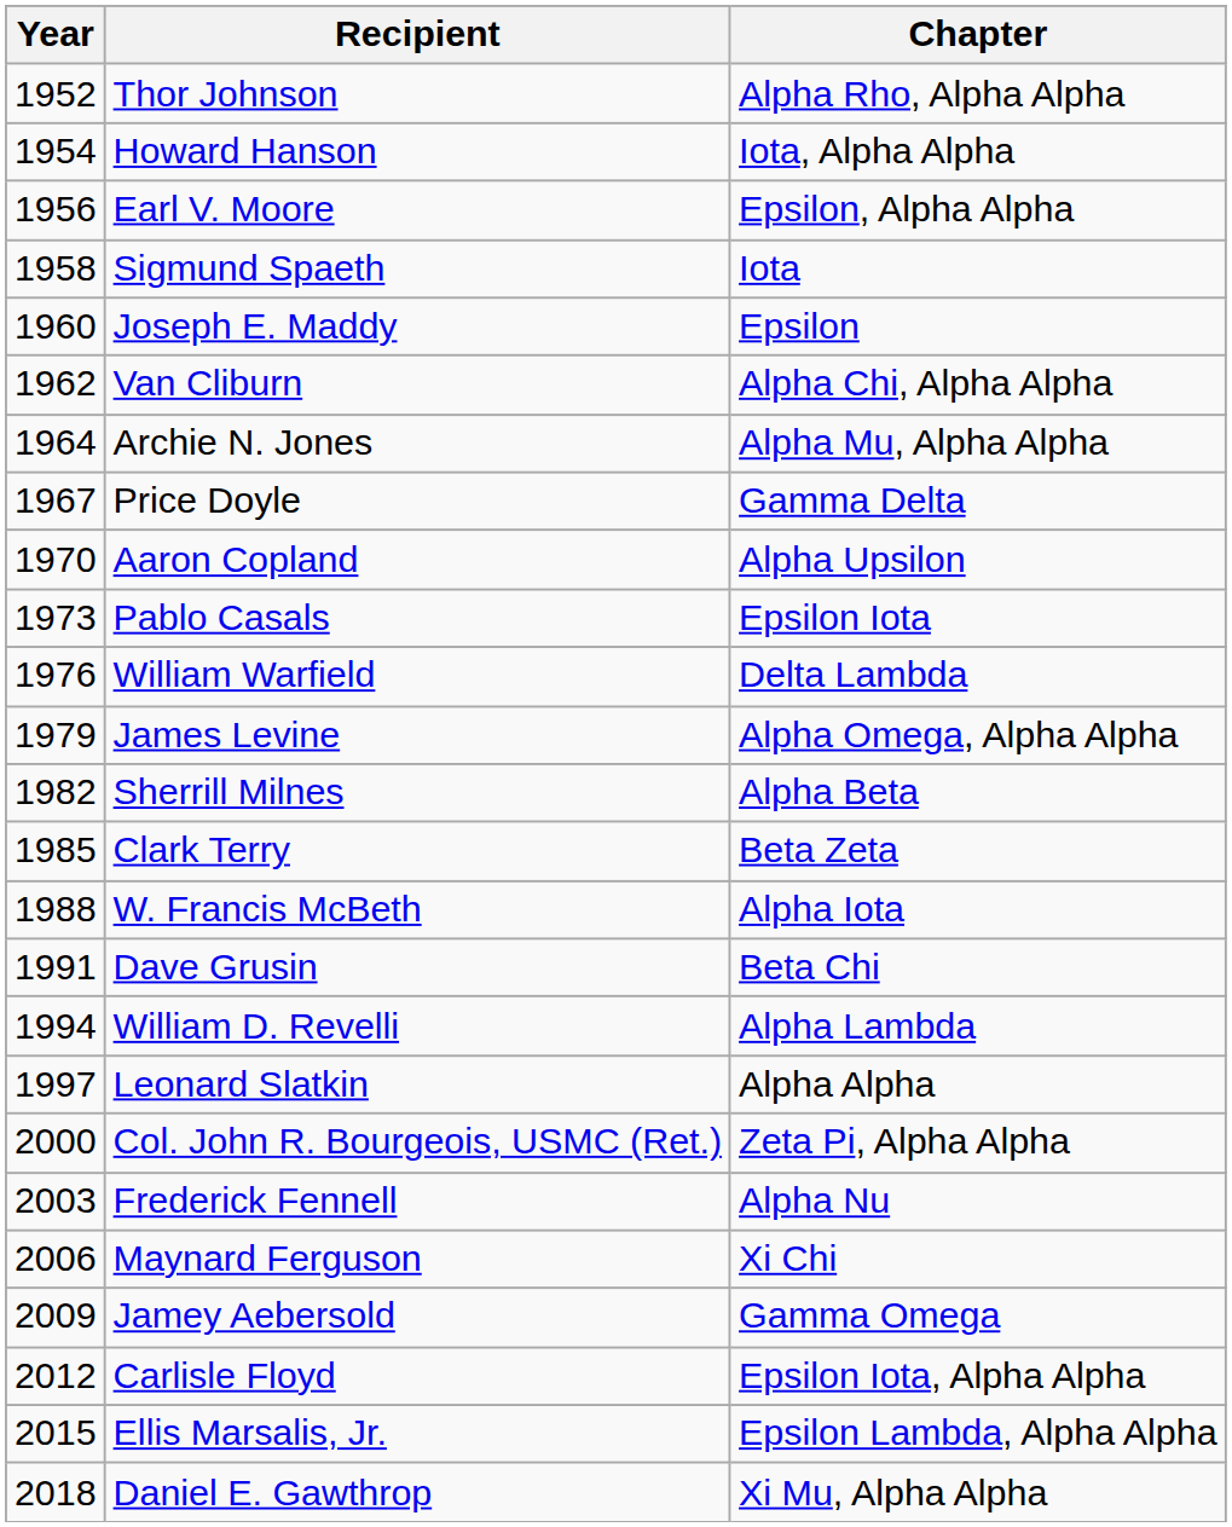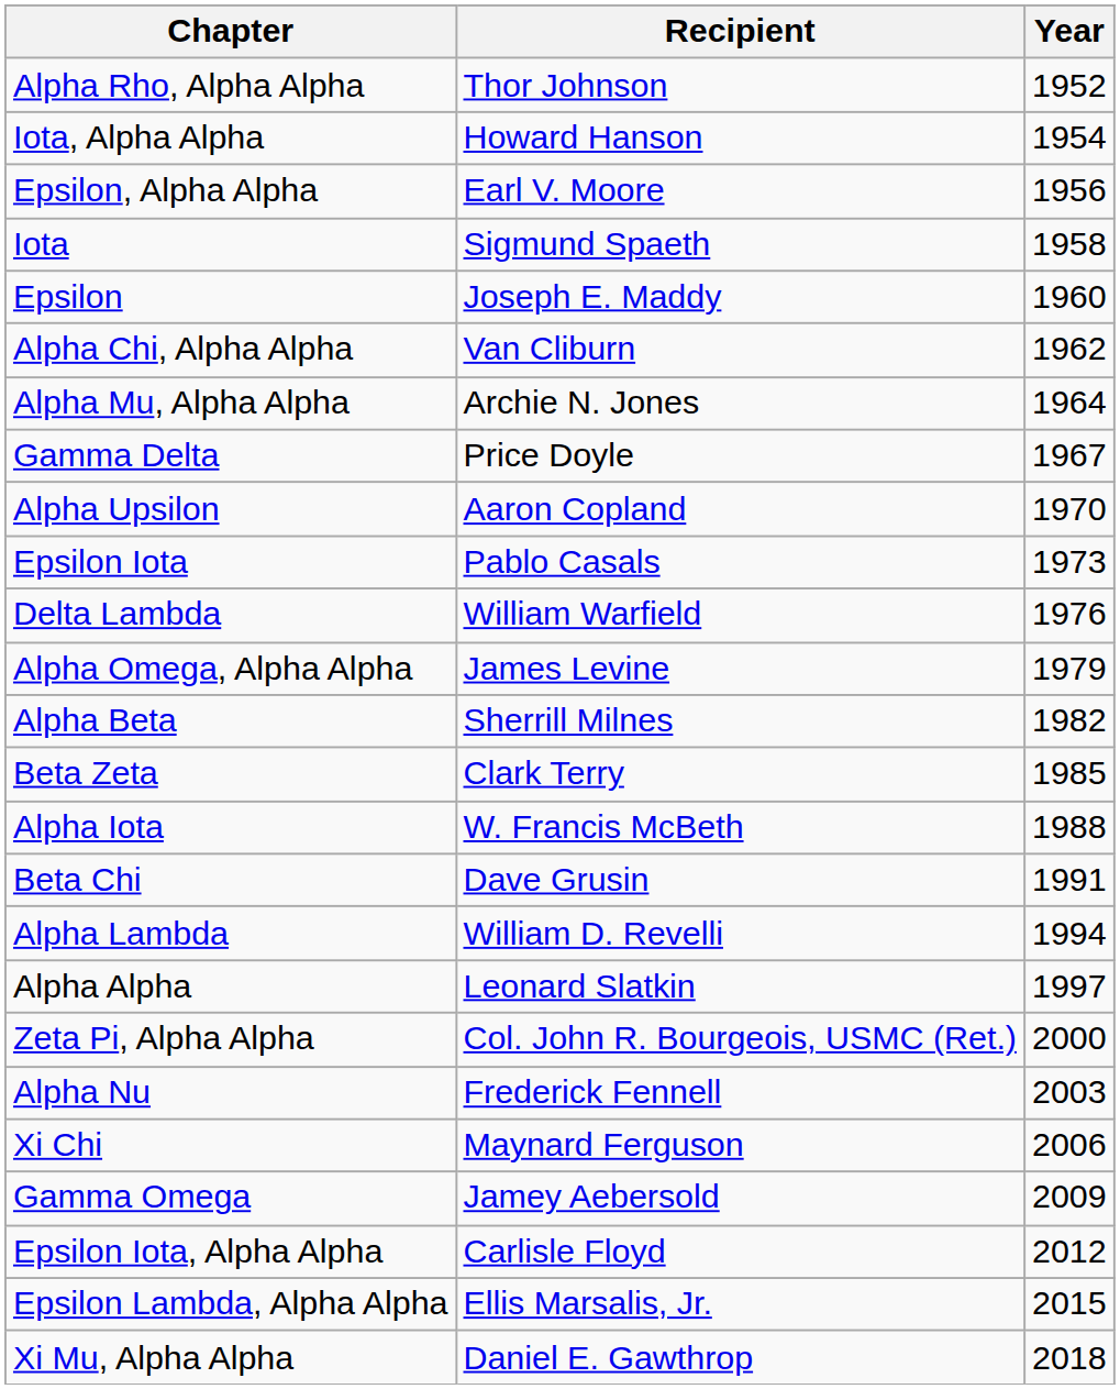 <table class="wikitable">
 <tr>
+<th>Chapter</th>
+<th>Recipient</th>
 <th>Year</th>
-<th>Recipient</th>
-<th>Chapter</th>
 </tr>
 <tr>
+<td><a href='#'>Alpha Rho</a>, Alpha Alpha</td>
+<td><a href='#'>Thor Johnson</a></td>
 <td>1952</td>
-<td><a href='#'>Thor Johnson</a></td>
-<td><a href='#'>Alpha Rho</a>, Alpha Alpha</td>
 </tr>
 <tr>
+<td><a href='#'>Iota</a>, Alpha Alpha</td>
+<td><a href='#'>Howard Hanson</a></td>
 <td>1954</td>
-<td><a href='#'>Howard Hanson</a></td>
-<td><a href='#'>Iota</a>, Alpha Alpha</td>
 </tr>
 <tr>
+<td><a href='#'>Epsilon</a>, Alpha Alpha</td>
+<td><a href='#'>Earl V. Moore</a></td>
 <td>1956</td>
-<td><a href='#'>Earl V. Moore</a></td>
-<td><a href='#'>Epsilon</a>, Alpha Alpha</td>
 </tr>
 <tr>
+<td><a href='#'>Iota</a></td>
+<td><a href='#'>Sigmund Spaeth</a></td>
 <td>1958</td>
-<td><a href='#'>Sigmund Spaeth</a></td>
-<td><a href='#'>Iota</a></td>
 </tr>
 <tr>
+<td><a href='#'>Epsilon</a></td>
+<td><a href='#'>Joseph E. Maddy</a></td>
 <td>1960</td>
-<td><a href='#'>Joseph E. Maddy</a></td>
-<td><a href='#'>Epsilon</a></td>
 </tr>
 <tr>
+<td><a href='#'>Alpha Chi</a>, Alpha Alpha</td>
+<td><a href='#'>Van Cliburn</a></td>
 <td>1962</td>
-<td><a href='#'>Van Cliburn</a></td>
-<td><a href='#'>Alpha Chi</a>, Alpha Alpha</td>
 </tr>
 <tr>
+<td><a href='#'>Alpha Mu</a>, Alpha Alpha</td>
+<td>Archie N. Jones</td>
 <td>1964</td>
-<td>Archie N. Jones</td>
-<td><a href='#'>Alpha Mu</a>, Alpha Alpha</td>
 </tr>
 <tr>
+<td><a href='#'>Gamma Delta</a></td>
+<td>Price Doyle</td>
 <td>1967</td>
-<td>Price Doyle</td>
-<td><a href='#'>Gamma Delta</a></td>
 </tr>
 <tr>
+<td><a href='#'>Alpha Upsilon</a></td>
+<td><a href='#'>Aaron Copland</a></td>
 <td>1970</td>
-<td><a href='#'>Aaron Copland</a></td>
-<td><a href='#'>Alpha Upsilon</a></td>
 </tr>
 <tr>
+<td><a href='#'>Epsilon Iota</a></td>
+<td><a href='#'>Pablo Casals</a></td>
 <td>1973</td>
-<td><a href='#'>Pablo Casals</a></td>
-<td><a href='#'>Epsilon Iota</a></td>
 </tr>
 <tr>
+<td><a href='#'>Delta Lambda</a></td>
+<td><a href='#'>William Warfield</a></td>
 <td>1976</td>
-<td><a href='#'>William Warfield</a></td>
-<td><a href='#'>Delta Lambda</a></td>
 </tr>
 <tr>
+<td><a href='#'>Alpha Omega</a>, Alpha Alpha</td>
+<td><a href='#'>James Levine</a></td>
 <td>1979</td>
-<td><a href='#'>James Levine</a></td>
-<td><a href='#'>Alpha Omega</a>, Alpha Alpha</td>
 </tr>
 <tr>
+<td><a href='#'>Alpha Beta</a></td>
+<td><a href='#'>Sherrill Milnes</a></td>
 <td>1982</td>
-<td><a href='#'>Sherrill Milnes</a></td>
-<td><a href='#'>Alpha Beta</a></td>
 </tr>
 <tr>
+<td><a href='#'>Beta Zeta</a></td>
+<td><a href='#'>Clark Terry</a></td>
 <td>1985</td>
-<td><a href='#'>Clark Terry</a></td>
-<td><a href='#'>Beta Zeta</a></td>
 </tr>
 <tr>
+<td><a href='#'>Alpha Iota</a></td>
+<td><a href='#'>W. Francis McBeth</a></td>
 <td>1988</td>
-<td><a href='#'>W. Francis McBeth</a></td>
-<td><a href='#'>Alpha Iota</a></td>
 </tr>
 <tr>
+<td><a href='#'>Beta Chi</a></td>
+<td><a href='#'>Dave Grusin</a></td>
 <td>1991</td>
-<td><a href='#'>Dave Grusin</a></td>
-<td><a href='#'>Beta Chi</a></td>
 </tr>
 <tr>
+<td><a href='#'>Alpha Lambda</a></td>
+<td><a href='#'>William D. Revelli</a></td>
 <td>1994</td>
-<td><a href='#'>William D. Revelli</a></td>
-<td><a href='#'>Alpha Lambda</a></td>
 </tr>
 <tr>
+<td>Alpha Alpha</td>
+<td><a href='#'>Leonard Slatkin</a></td>
 <td>1997</td>
-<td><a href='#'>Leonard Slatkin</a></td>
-<td>Alpha Alpha</td>
 </tr>
 <tr>
+<td><a href='#'>Zeta Pi</a>, Alpha Alpha</td>
+<td><a href='#'>Col. John R. Bourgeois, USMC (Ret.)</a></td>
 <td>2000</td>
-<td><a href='#'>Col. John R. Bourgeois, USMC (Ret.)</a></td>
-<td><a href='#'>Zeta Pi</a>, Alpha Alpha</td>
 </tr>
 <tr>
+<td><a href='#'>Alpha Nu</a></td>
+<td><a href='#'>Frederick Fennell</a></td>
 <td>2003</td>
-<td><a href='#'>Frederick Fennell</a></td>
-<td><a href='#'>Alpha Nu</a></td>
 </tr>
 <tr>
+<td><a href='#'>Xi Chi</a></td>
+<td><a href='#'>Maynard Ferguson</a></td>
 <td>2006</td>
-<td><a href='#'>Maynard Ferguson</a></td>
-<td><a href='#'>Xi Chi</a></td>
 </tr>
 <tr>
+<td><a href='#'>Gamma Omega</a></td>
+<td><a href='#'>Jamey Aebersold</a></td>
 <td>2009</td>
-<td><a href='#'>Jamey Aebersold</a></td>
-<td><a href='#'>Gamma Omega</a></td>
 </tr>
 <tr>
+<td><a href='#'>Epsilon Iota</a>, Alpha Alpha</td>
+<td><a href='#'>Carlisle Floyd</a></td>
 <td>2012</td>
-<td><a href='#'>Carlisle Floyd</a></td>
-<td><a href='#'>Epsilon Iota</a>, Alpha Alpha</td>
 </tr>
 <tr>
+<td><a href='#'>Epsilon Lambda</a>, Alpha Alpha</td>
+<td><a href='#'>Ellis Marsalis, Jr.</a></td>
 <td>2015</td>
-<td><a href='#'>Ellis Marsalis, Jr.</a></td>
-<td><a href='#'>Epsilon Lambda</a>, Alpha Alpha</td>
 </tr>
 <tr>
+<td><a href='#'>Xi Mu</a>, Alpha Alpha</td>
+<td><a href='#'>Daniel E. Gawthrop</a></td>
 <td>2018</td>
-<td><a href='#'>Daniel E. Gawthrop</a></td>
-<td><a href='#'>Xi Mu</a>, Alpha Alpha</td>
 </tr>
 </table>
